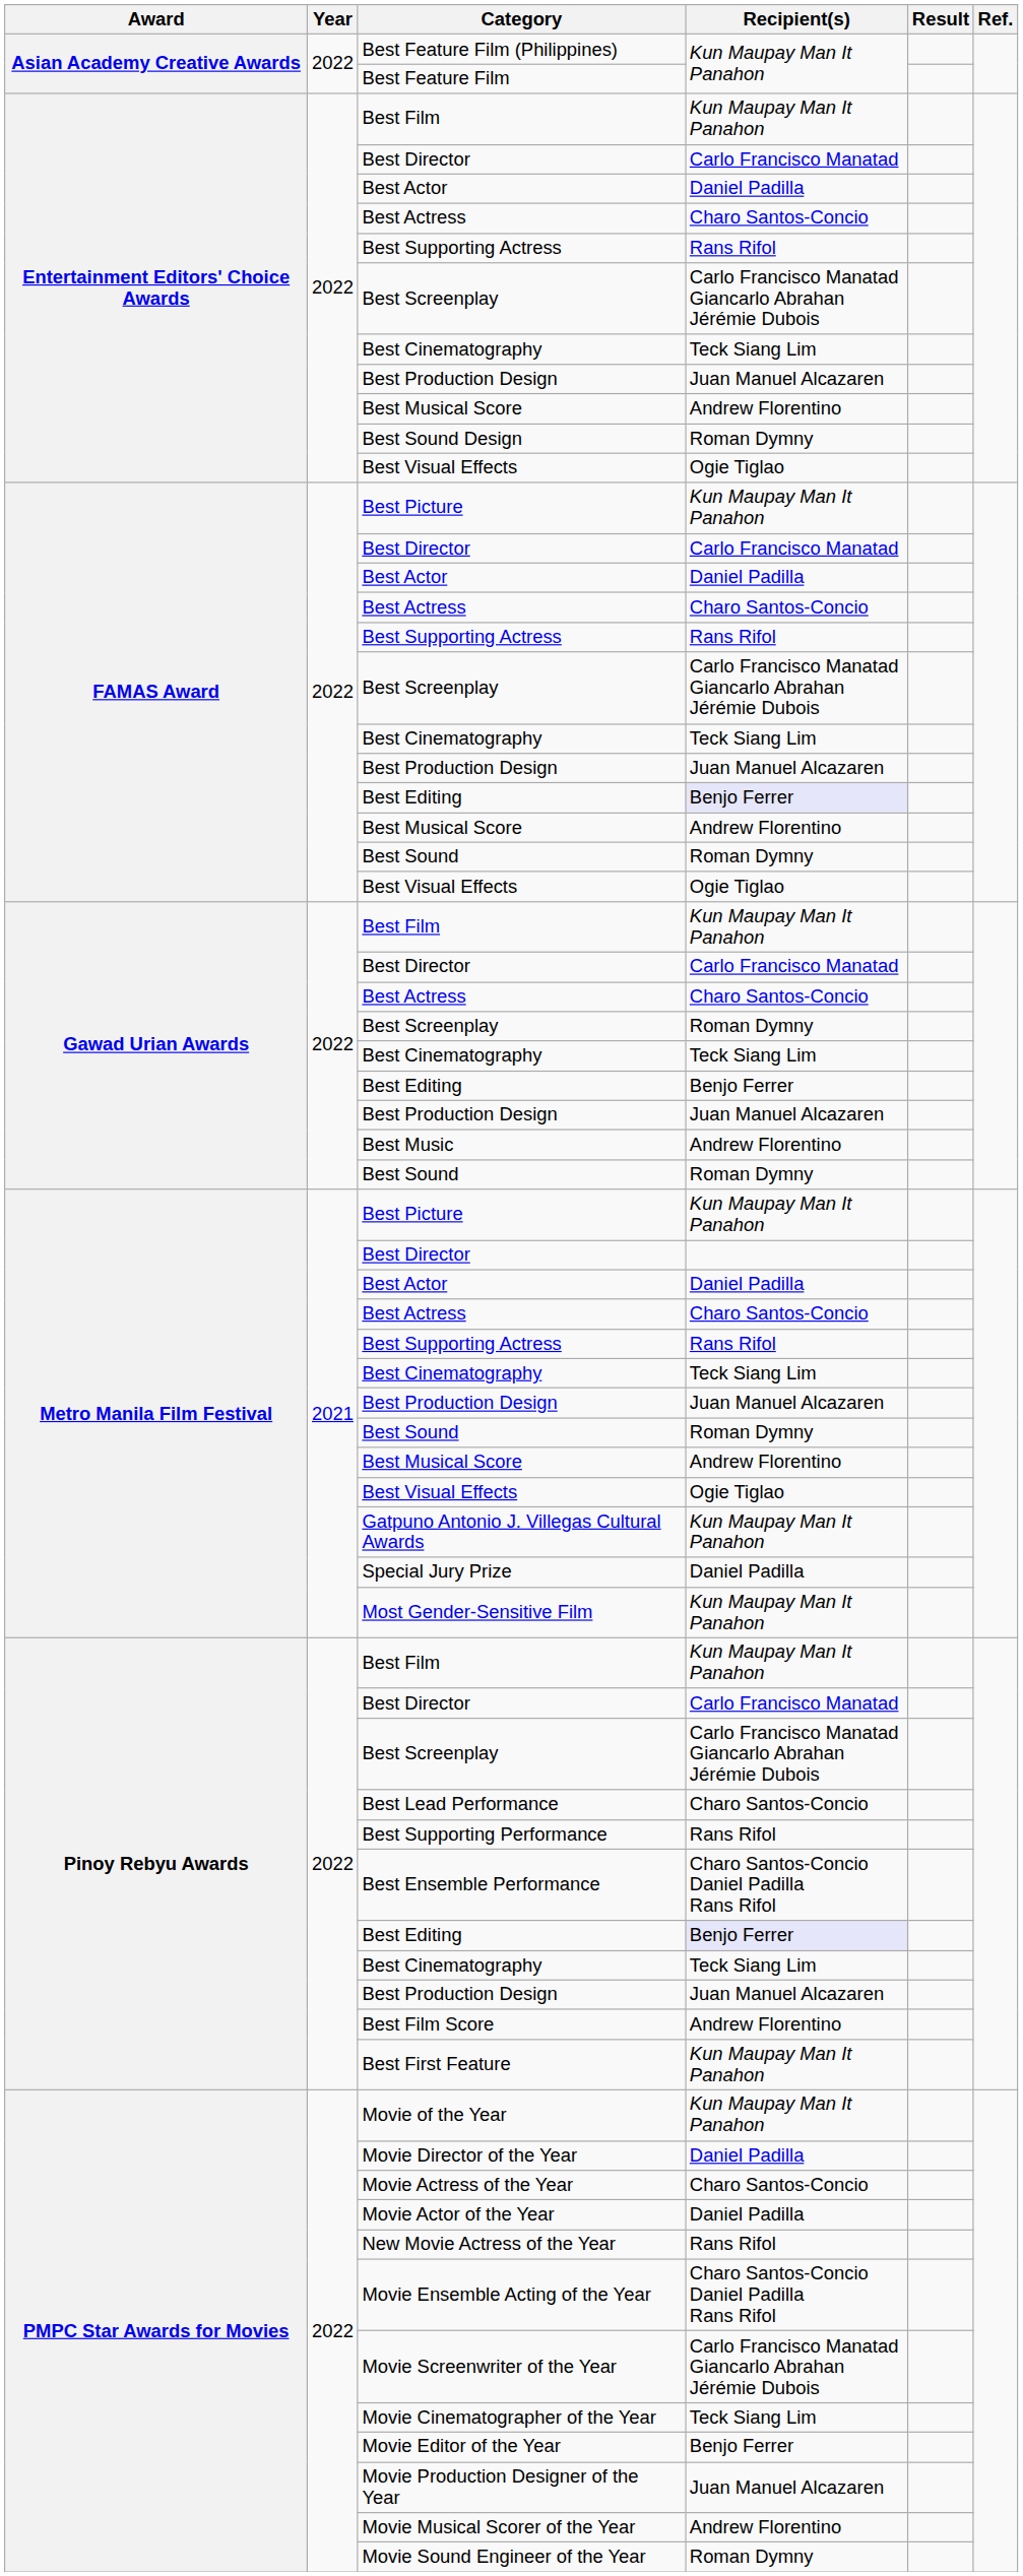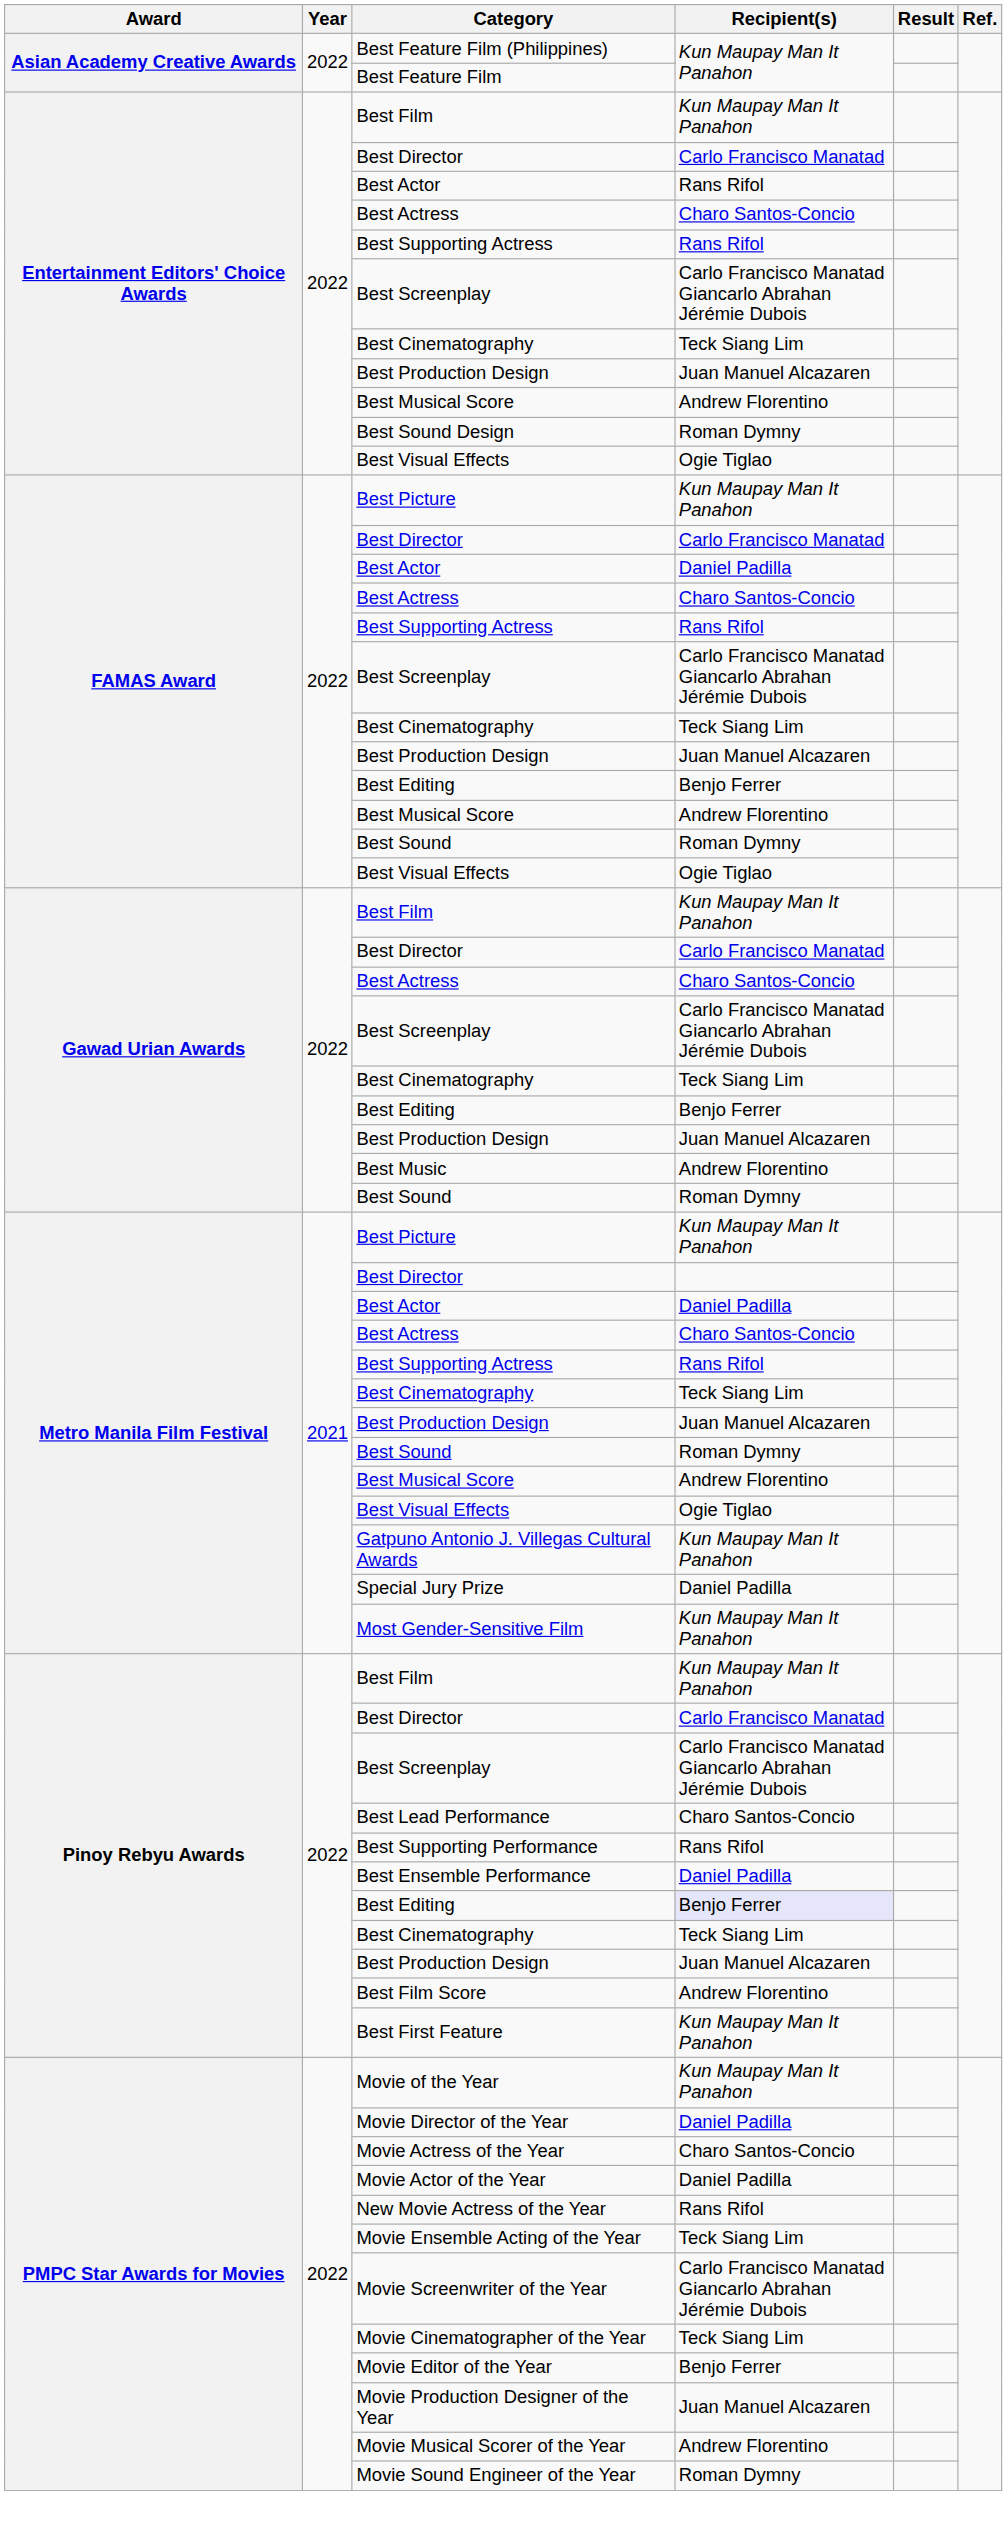 <table class="wikitable sortable plainrowheaders">
 <tr>
 <th scope="col">Award</th>
 <th scope="col">Year</th>
 <th scope="col">Category</th>
 <th scope="col">Recipient(s)</th>
 <th scope="col">Result</th>
 <th scope="col">Ref.</th>
 </tr>
 <tr>
 <th scope="row" rowspan="2"><a href='#'>Asian Academy Creative Awards</a></th>
 <td rowspan="2">2022</td>
 <td>Best Feature Film (Philippines)</td>
 <td rowspan="2"><em>Kun Maupay Man It Panahon</em></td>
 <td></td>
 <td rowspan="2"></td>
 </tr>
 <tr>
 <td>Best Feature Film</td>
 <td></td>
 </tr>
 <tr>
 <th scope="row" rowspan="11"><a href='#'>Entertainment Editors' Choice Awards</a></th>
 <td rowspan="11">2022</td>
 <td>Best Film</td>
 <td><em>Kun Maupay Man It Panahon</em></td>
 <td></td>
 <td rowspan="11"></td>
 </tr>
 <tr>
 <td>Best Director</td>
 <td><a href='#'>Carlo Francisco Manatad</a></td>
 <td></td>
 </tr>
 <tr>
 <td>Best Actor</td>
-<td><a href='#'>Daniel Padilla</a></td>
+<td>Rans Rifol</td>
 <td></td>
 </tr>
 <tr>
 <td>Best Actress</td>
 <td><a href='#'>Charo Santos-Concio</a></td>
 <td></td>
 </tr>
 <tr>
 <td>Best Supporting Actress</td>
 <td><a href='#'>Rans Rifol</a></td>
 <td></td>
 </tr>
 <tr>
 <td>Best Screenplay</td>
 <td>Carlo Francisco Manatad<br>Giancarlo Abrahan<br>Jérémie Dubois</td>
 <td></td>
 </tr>
 <tr>
 <td>Best Cinematography</td>
 <td>Teck Siang Lim</td>
 <td></td>
 </tr>
 <tr>
 <td>Best Production Design</td>
 <td>Juan Manuel Alcazaren</td>
 <td></td>
 </tr>
 <tr>
 <td>Best Musical Score</td>
 <td>Andrew Florentino</td>
 <td></td>
 </tr>
 <tr>
 <td>Best Sound Design</td>
 <td>Roman Dymny</td>
 <td></td>
 </tr>
 <tr>
 <td>Best Visual Effects</td>
 <td>Ogie Tiglao</td>
 <td></td>
 </tr>
 <tr>
 <th scope="row" rowspan="12"><a href='#'>FAMAS Award</a></th>
 <td rowspan="12">2022</td>
 <td><a href='#'>Best Picture</a></td>
 <td><em>Kun Maupay Man It Panahon</em></td>
 <td></td>
 <td rowspan="12"></td>
 </tr>
 <tr>
 <td><a href='#'>Best Director</a></td>
 <td><a href='#'>Carlo Francisco Manatad</a></td>
 <td></td>
 </tr>
 <tr>
 <td><a href='#'>Best Actor</a></td>
 <td><a href='#'>Daniel Padilla</a></td>
 <td></td>
 </tr>
 <tr>
 <td><a href='#'>Best Actress</a></td>
 <td><a href='#'>Charo Santos-Concio</a></td>
 <td></td>
 </tr>
 <tr>
 <td><a href='#'>Best Supporting Actress</a></td>
 <td><a href='#'>Rans Rifol</a></td>
 <td></td>
 </tr>
 <tr>
 <td>Best Screenplay</td>
 <td>Carlo Francisco Manatad<br>Giancarlo Abrahan<br>Jérémie Dubois</td>
 <td></td>
 </tr>
 <tr>
 <td>Best Cinematography</td>
 <td>Teck Siang Lim</td>
 <td></td>
 </tr>
 <tr>
 <td>Best Production Design</td>
 <td>Juan Manuel Alcazaren</td>
 <td></td>
 </tr>
 <tr>
 <td>Best Editing</td>
-<td style="background: lavender;">Benjo Ferrer</td>
+<td>Benjo Ferrer</td>
 <td></td>
 </tr>
 <tr>
 <td>Best Musical Score</td>
 <td>Andrew Florentino</td>
 <td></td>
 </tr>
 <tr>
 <td>Best Sound</td>
 <td>Roman Dymny</td>
 <td></td>
 </tr>
 <tr>
 <td>Best Visual Effects</td>
 <td>Ogie Tiglao</td>
 <td></td>
 </tr>
 <tr>
 <th scope="row" rowspan="9"><a href='#'>Gawad Urian Awards</a></th>
 <td rowspan="9">2022</td>
 <td><a href='#'>Best Film</a></td>
 <td><em>Kun Maupay Man It Panahon</em></td>
 <td></td>
 <td rowspan="9"></td>
 </tr>
 <tr>
 <td>Best Director</td>
 <td><a href='#'>Carlo Francisco Manatad</a></td>
 <td></td>
 </tr>
 <tr>
 <td><a href='#'>Best Actress</a></td>
 <td><a href='#'>Charo Santos-Concio</a></td>
 <td></td>
 </tr>
 <tr>
 <td>Best Screenplay</td>
-<td>Roman Dymny</td>
+<td>Carlo Francisco Manatad<br>Giancarlo Abrahan<br>Jérémie Dubois</td>
 <td></td>
 </tr>
 <tr>
 <td>Best Cinematography</td>
 <td>Teck Siang Lim</td>
 <td></td>
 </tr>
 <tr>
 <td>Best Editing</td>
 <td>Benjo Ferrer</td>
 <td></td>
 </tr>
 <tr>
 <td>Best Production Design</td>
 <td>Juan Manuel Alcazaren</td>
 <td></td>
 </tr>
 <tr>
 <td>Best Music</td>
 <td>Andrew Florentino</td>
 <td></td>
 </tr>
 <tr>
 <td>Best Sound</td>
 <td>Roman Dymny</td>
 <td></td>
 </tr>
 <tr>
 <th scope="row" rowspan="13"><a href='#'>Metro Manila Film Festival</a></th>
 <td rowspan="13"><a href='#'>2021</a></td>
 <td><a href='#'>Best Picture</a></td>
 <td><em>Kun Maupay Man It Panahon</em></td>
 <td><br></td>
 <td rowspan="13"></td>
 </tr>
 <tr>
 <td><a href='#'>Best Director</a></td>
 <td></td>
 <td></td>
 </tr>
 <tr>
 <td><a href='#'>Best Actor</a></td>
 <td><a href='#'>Daniel Padilla</a></td>
 <td></td>
 </tr>
 <tr>
 <td><a href='#'>Best Actress</a></td>
 <td><a href='#'>Charo Santos-Concio</a></td>
 <td></td>
 </tr>
 <tr>
 <td><a href='#'>Best Supporting Actress</a></td>
 <td><a href='#'>Rans Rifol</a></td>
 <td></td>
 </tr>
 <tr>
 <td><a href='#'>Best Cinematography</a></td>
 <td>Teck Siang Lim</td>
 <td></td>
 </tr>
 <tr>
 <td><a href='#'>Best Production Design</a></td>
 <td>Juan Manuel Alcazaren</td>
 <td></td>
 </tr>
 <tr>
 <td><a href='#'>Best Sound</a></td>
 <td>Roman Dymny</td>
 <td></td>
 </tr>
 <tr>
 <td><a href='#'>Best Musical Score</a></td>
 <td>Andrew Florentino</td>
 <td></td>
 </tr>
 <tr>
 <td><a href='#'>Best Visual Effects</a></td>
 <td>Ogie Tiglao</td>
 <td></td>
 </tr>
 <tr>
 <td><a href='#'>Gatpuno Antonio J. Villegas Cultural Awards</a></td>
 <td><em>Kun Maupay Man It Panahon</em></td>
 <td></td>
 </tr>
 <tr>
 <td>Special Jury Prize</td>
 <td>Daniel Padilla</td>
 <td></td>
 </tr>
 <tr>
 <td><a href='#'>Most Gender-Sensitive Film</a></td>
 <td><em>Kun Maupay Man It Panahon</em></td>
 <td></td>
 </tr>
 <tr>
 <th scope="row" rowspan="11">Pinoy Rebyu Awards</th>
 <td rowspan="11">2022</td>
 <td>Best Film</td>
 <td><em>Kun Maupay Man It Panahon</em></td>
 <td></td>
 <td rowspan="11"></td>
 </tr>
 <tr>
 <td>Best Director</td>
 <td><a href='#'>Carlo Francisco Manatad</a></td>
 <td></td>
 </tr>
 <tr>
 <td>Best Screenplay</td>
 <td>Carlo Francisco Manatad<br>Giancarlo Abrahan<br>Jérémie Dubois</td>
 <td></td>
 </tr>
 <tr>
 <td>Best Lead Performance</td>
 <td>Charo Santos-Concio</td>
 <td></td>
 </tr>
 <tr>
 <td>Best Supporting Performance</td>
 <td>Rans Rifol</td>
 <td></td>
 </tr>
 <tr>
 <td>Best Ensemble Performance</td>
-<td>Charo Santos-Concio<br>Daniel Padilla<br>Rans Rifol</td>
+<td><a href='#'>Daniel Padilla</a></td>
 <td></td>
 </tr>
 <tr>
 <td>Best Editing</td>
 <td style="background: lavender;">Benjo Ferrer</td>
 <td></td>
 </tr>
 <tr>
 <td>Best Cinematography</td>
 <td>Teck Siang Lim</td>
 <td></td>
 </tr>
 <tr>
 <td>Best Production Design</td>
 <td>Juan Manuel Alcazaren</td>
 <td></td>
 </tr>
 <tr>
 <td>Best Film Score</td>
 <td>Andrew Florentino</td>
 <td></td>
 </tr>
 <tr>
 <td>Best First Feature</td>
 <td><em>Kun Maupay Man It Panahon</em></td>
 <td></td>
 </tr>
 <tr>
 <th scope="row" rowspan="12"><a href='#'>PMPC Star Awards for Movies</a></th>
 <td rowspan="12">2022</td>
 <td>Movie of the Year</td>
 <td><em>Kun Maupay Man It Panahon</em></td>
 <td></td>
 <td rowspan="12"></td>
 </tr>
 <tr>
 <td>Movie Director of the Year</td>
 <td><a href='#'>Daniel Padilla</a></td>
 <td></td>
 </tr>
 <tr>
 <td>Movie Actress of the Year</td>
 <td>Charo Santos-Concio</td>
 <td></td>
 </tr>
 <tr>
 <td>Movie Actor of the Year</td>
 <td>Daniel Padilla</td>
 <td></td>
 </tr>
 <tr>
 <td>New Movie Actress of the Year</td>
 <td>Rans Rifol</td>
 <td></td>
 </tr>
 <tr>
 <td>Movie Ensemble Acting of the Year</td>
-<td>Charo Santos-Concio<br>Daniel Padilla<br>Rans Rifol</td>
+<td>Teck Siang Lim</td>
 <td></td>
 </tr>
 <tr>
 <td>Movie Screenwriter of the Year</td>
 <td>Carlo Francisco Manatad<br>Giancarlo Abrahan<br>Jérémie Dubois</td>
 <td></td>
 </tr>
 <tr>
 <td>Movie Cinematographer of the Year</td>
 <td>Teck Siang Lim</td>
 <td></td>
 </tr>
 <tr>
 <td>Movie Editor of the Year</td>
 <td>Benjo Ferrer</td>
 <td></td>
 </tr>
 <tr>
 <td>Movie Production Designer of the Year</td>
 <td>Juan Manuel Alcazaren</td>
 <td></td>
 </tr>
 <tr>
 <td>Movie Musical Scorer of the Year</td>
 <td>Andrew Florentino</td>
 <td></td>
 </tr>
 <tr>
 <td>Movie Sound Engineer of the Year</td>
 <td>Roman Dymny</td>
 <td></td>
 </tr>
 <tr>
 </tr>
 </table>
